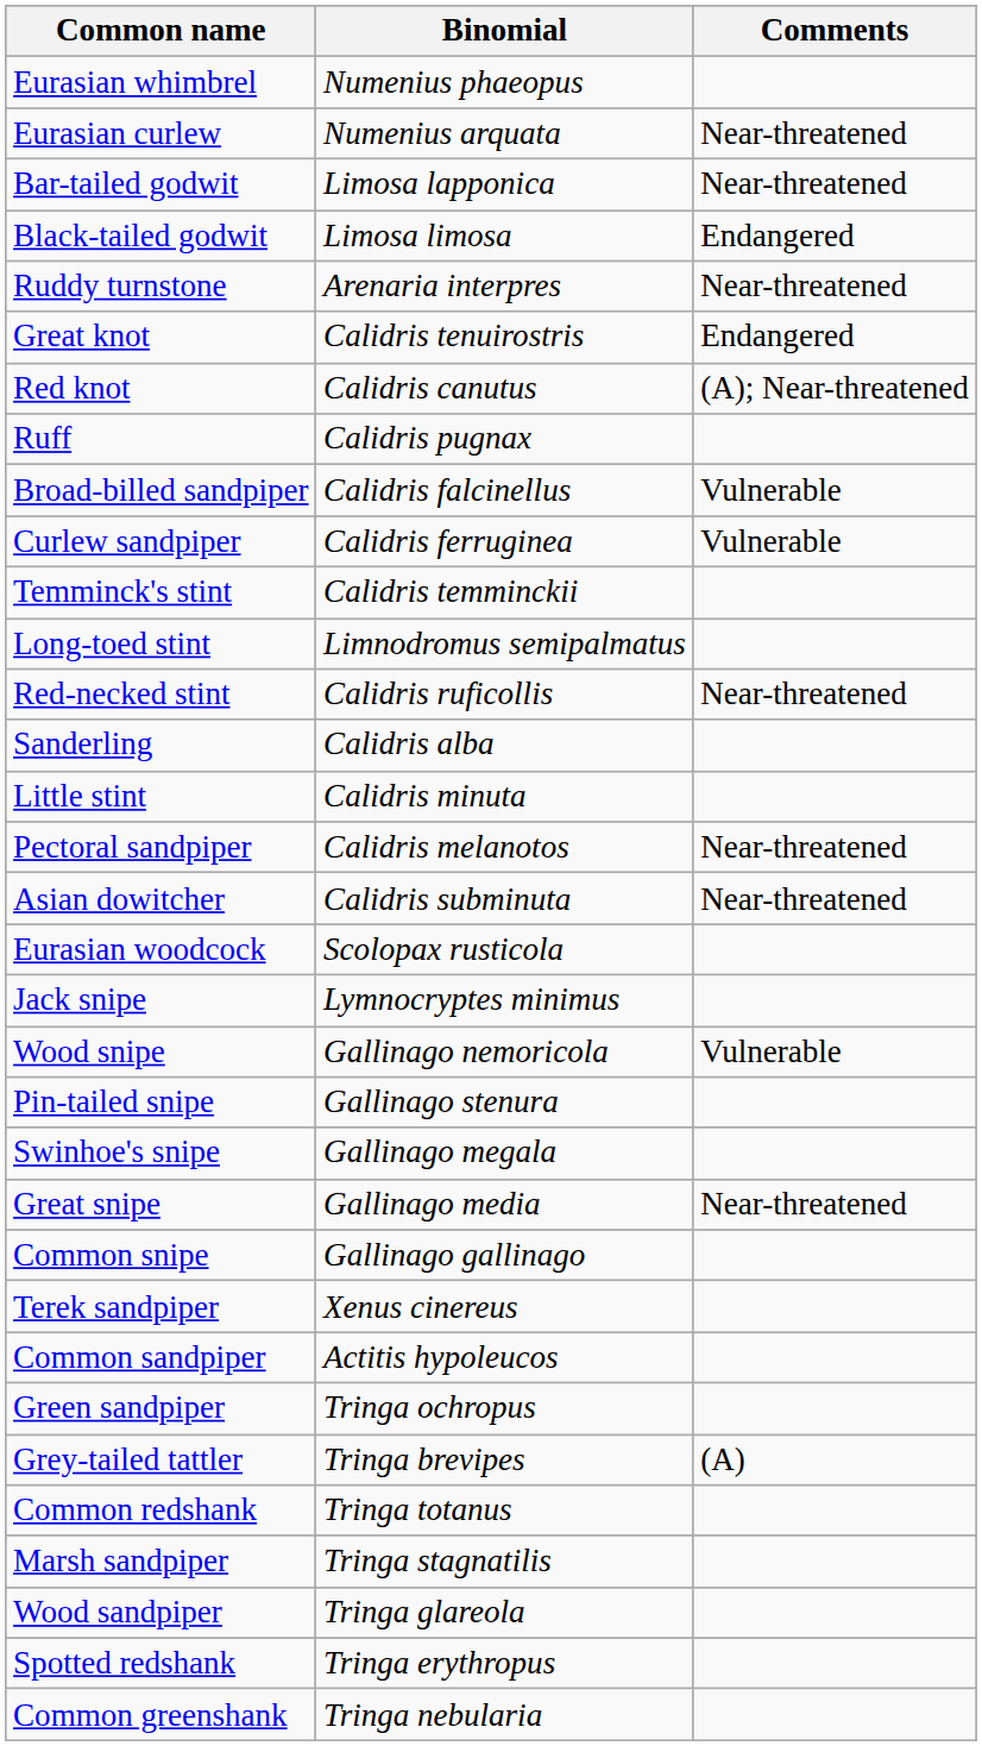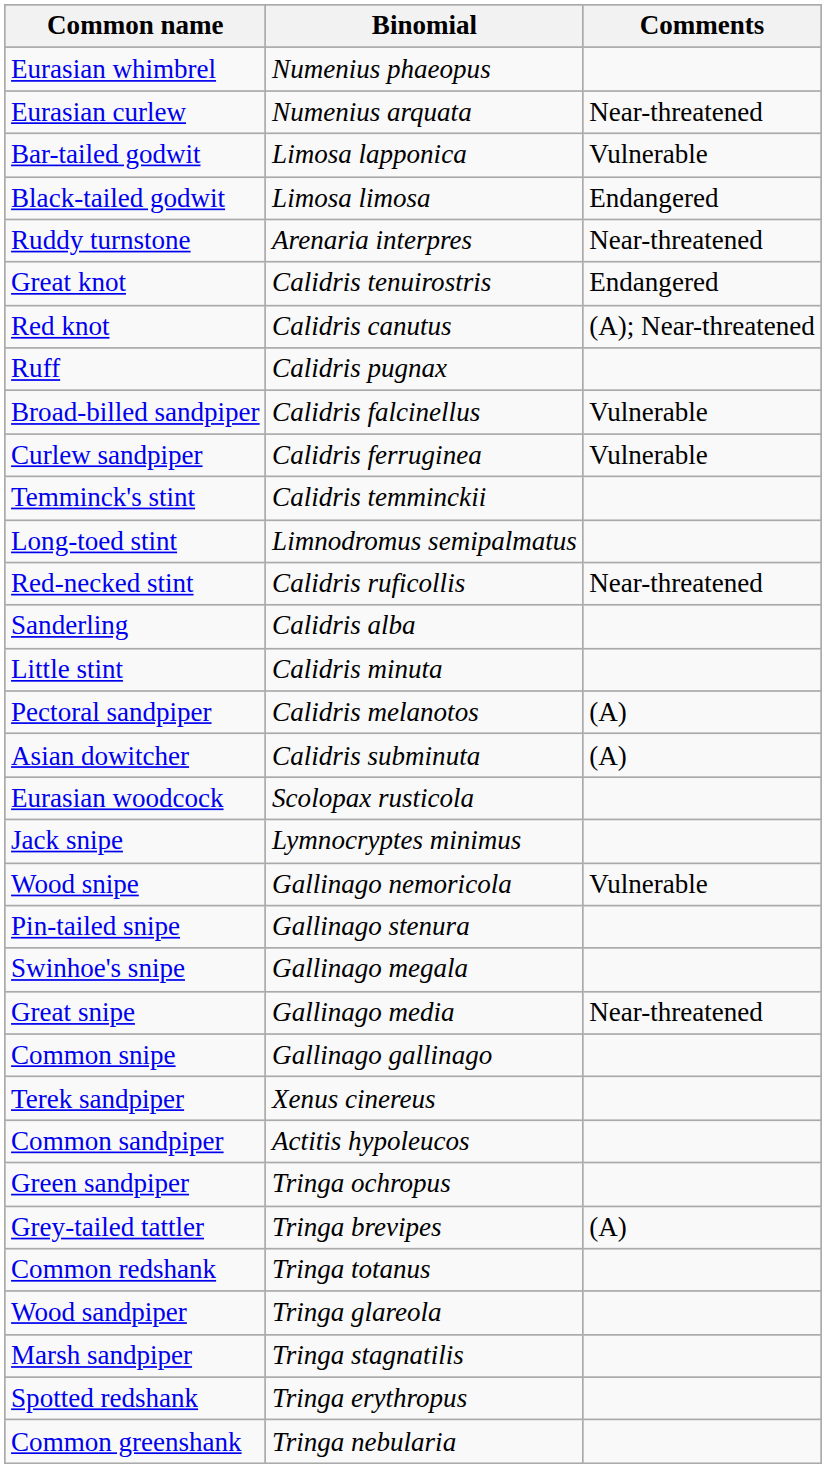 <table class="wikitable">
 <tr>
 <th>Common name</th>
 <th>Binomial</th>
 <th>Comments</th>
 </tr>
 <tr>
 <td><a href='#'>Eurasian whimbrel</a></td>
 <td><em>Numenius phaeopus</em></td>
 <td></td>
 </tr>
 <tr>
 <td><a href='#'>Eurasian curlew</a></td>
 <td><em>Numenius arquata</em></td>
 <td>Near-threatened</td>
 </tr>
 <tr>
 <td><a href='#'>Bar-tailed godwit</a></td>
 <td><em>Limosa lapponica</em></td>
-<td>Near-threatened</td>
+<td>Vulnerable</td>
 </tr>
 <tr>
 <td><a href='#'>Black-tailed godwit</a></td>
 <td><em>Limosa limosa</em></td>
 <td>Endangered</td>
 </tr>
 <tr>
 <td><a href='#'>Ruddy turnstone</a></td>
 <td><em>Arenaria interpres</em></td>
 <td>Near-threatened</td>
 </tr>
 <tr>
 <td><a href='#'>Great knot</a></td>
 <td><em>Calidris tenuirostris</em></td>
 <td>Endangered</td>
 </tr>
 <tr>
 <td><a href='#'>Red knot</a></td>
 <td><em>Calidris canutus</em></td>
 <td>(A); Near-threatened</td>
 </tr>
 <tr>
 <td><a href='#'>Ruff</a></td>
 <td><em>Calidris pugnax</em></td>
 <td></td>
 </tr>
 <tr>
 <td><a href='#'>Broad-billed sandpiper</a></td>
 <td><em>Calidris falcinellus</em></td>
 <td>Vulnerable</td>
 </tr>
 <tr>
 <td><a href='#'>Curlew sandpiper</a></td>
 <td><em>Calidris ferruginea</em></td>
 <td>Vulnerable</td>
 </tr>
 <tr>
 <td><a href='#'>Temminck's stint</a></td>
 <td><em>Calidris temminckii</em></td>
 <td></td>
 </tr>
 <tr>
 <td><a href='#'>Long-toed stint</a></td>
 <td><em>Limnodromus semipalmatus</em></td>
 <td></td>
 </tr>
 <tr>
 <td><a href='#'>Red-necked stint</a></td>
 <td><em>Calidris ruficollis</em></td>
 <td>Near-threatened</td>
 </tr>
 <tr>
 <td><a href='#'>Sanderling</a></td>
 <td><em>Calidris alba</em></td>
 <td></td>
 </tr>
 <tr>
 <td><a href='#'>Little stint</a></td>
 <td><em>Calidris minuta</em></td>
 <td></td>
 </tr>
 <tr>
 <td><a href='#'>Pectoral sandpiper</a></td>
 <td><em>Calidris melanotos</em></td>
-<td>Near-threatened</td>
+<td>(A)</td>
 </tr>
 <tr>
 <td><a href='#'>Asian dowitcher</a></td>
 <td><em>Calidris subminuta</em></td>
-<td>Near-threatened</td>
+<td>(A)</td>
 </tr>
 <tr>
 <td><a href='#'>Eurasian woodcock</a></td>
 <td><em>Scolopax rusticola</em></td>
 <td></td>
 </tr>
 <tr>
 <td><a href='#'>Jack snipe</a></td>
 <td><em>Lymnocryptes minimus</em></td>
 <td></td>
 </tr>
 <tr>
 <td><a href='#'>Wood snipe</a></td>
 <td><em>Gallinago nemoricola</em></td>
 <td>Vulnerable</td>
 </tr>
 <tr>
 <td><a href='#'>Pin-tailed snipe</a></td>
 <td><em>Gallinago stenura</em></td>
 <td></td>
 </tr>
 <tr>
 <td><a href='#'>Swinhoe's snipe</a></td>
 <td><em>Gallinago megala</em></td>
 <td></td>
 </tr>
 <tr>
 <td><a href='#'>Great snipe</a></td>
 <td><em>Gallinago media</em></td>
 <td>Near-threatened</td>
 </tr>
 <tr>
 <td><a href='#'>Common snipe</a></td>
 <td><em>Gallinago gallinago</em></td>
 <td></td>
 </tr>
 <tr>
 <td><a href='#'>Terek sandpiper</a></td>
 <td><em>Xenus cinereus</em></td>
 <td></td>
 </tr>
 <tr>
 <td><a href='#'>Common sandpiper</a></td>
 <td><em>Actitis hypoleucos</em></td>
 <td></td>
 </tr>
 <tr>
 <td><a href='#'>Green sandpiper</a></td>
 <td><em>Tringa ochropus</em></td>
 <td></td>
 </tr>
 <tr>
 <td><a href='#'>Grey-tailed tattler</a></td>
 <td><em>Tringa brevipes</em></td>
 <td>(A)</td>
 </tr>
 <tr>
 <td><a href='#'>Common redshank</a></td>
 <td><em>Tringa totanus</em></td>
 <td></td>
 </tr>
 <tr>
-<td><a href='#'>Marsh sandpiper</a></td>
-<td><em>Tringa stagnatilis</em></td>
+<td><a href='#'>Wood sandpiper</a></td>
+<td><em>Tringa glareola</em></td>
 <td></td>
 </tr>
 <tr>
-<td><a href='#'>Wood sandpiper</a></td>
-<td><em>Tringa glareola</em></td>
+<td><a href='#'>Marsh sandpiper</a></td>
+<td><em>Tringa stagnatilis</em></td>
 <td></td>
 </tr>
 <tr>
 <td><a href='#'>Spotted redshank</a></td>
 <td><em>Tringa erythropus</em></td>
 <td></td>
 </tr>
 <tr>
 <td><a href='#'>Common greenshank</a></td>
 <td><em>Tringa nebularia</em></td>
 <td></td>
 </tr>
 </table>
